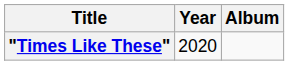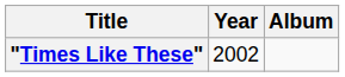 <table class="wikitable plainrowheaders" style="text-align:center;">
 <tr>
 <th>Title</th>
 <th>Year</th>
 <th>Album</th>
 </tr>
 <tr>
 <th scope="row">"<a href='#'>Times Like These</a>"<br></th>
-<td>2020</td>
+<td>2002</td>
 <td></td>
 </tr>
 </table>
